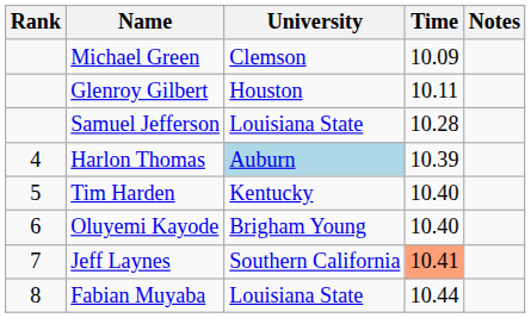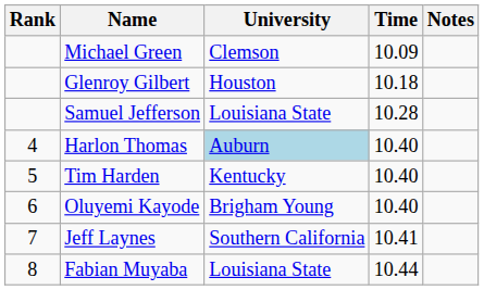 <table class="wikitable sortable" style="text-align:center">
 <tr>
 <th>Rank</th>
 <th>Name</th>
 <th>University</th>
 <th>Time</th>
 <th>Notes</th>
 </tr>
 <tr>
 <td></td>
 <td align=left><a href='#'>Michael Green</a> </td>
 <td align=left><a href='#'>Clemson</a></td>
 <td>10.09</td>
 <td></td>
 </tr>
 <tr>
 <td></td>
 <td align=left><a href='#'>Glenroy Gilbert</a> </td>
 <td align="left"><a href='#'>Houston</a></td>
-<td>10.11</td>
+<td>10.18</td>
 <td></td>
 </tr>
 <tr>
 <td></td>
 <td align=left><a href='#'>Samuel Jefferson</a></td>
 <td align=left><a href='#'>Louisiana State</a></td>
 <td>10.28</td>
 <td></td>
 </tr>
 <tr>
 <td>4</td>
 <td align=left><a href='#'>Harlon Thomas</a></td>
 <td align="left" style="background: lightblue;"><a href='#'>Auburn</a></td>
-<td>10.39</td>
+<td>10.40</td>
 <td></td>
 </tr>
 <tr>
 <td>5</td>
 <td align=left><a href='#'>Tim Harden</a></td>
 <td align=left><a href='#'>Kentucky</a></td>
 <td>10.40</td>
 <td></td>
 </tr>
 <tr>
 <td>6</td>
 <td align=left><a href='#'>Oluyemi Kayode</a> </td>
 <td align=left><a href='#'>Brigham Young</a></td>
 <td>10.40</td>
 <td></td>
 </tr>
 <tr>
 <td>7</td>
 <td align=left><a href='#'>Jeff Laynes</a></td>
 <td align="left"><a href='#'>Southern California</a></td>
-<td style="background: lightsalmon;">10.41</td>
+<td>10.41</td>
 <td></td>
 </tr>
 <tr>
 <td>8</td>
 <td align=left><a href='#'>Fabian Muyaba</a> </td>
 <td align=left><a href='#'>Louisiana State</a></td>
 <td>10.44</td>
 <td></td>
 </tr>
 </table>
